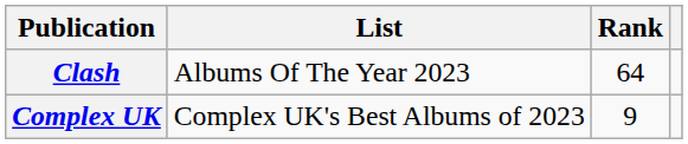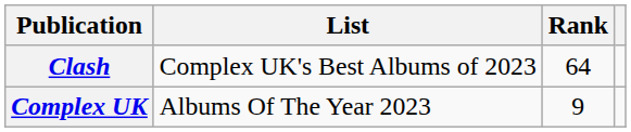 <table class="wikitable sortable plainrowheaders">
 <tr>
 <th scope="col">Publication</th>
 <th scope="col" class="unsortable">List</th>
 <th scope="col">Rank</th>
 <th scope="col" class="unsortable"></th>
 </tr>
 <tr>
 <th scope="row"><em><a href='#'>Clash</a></em></th>
-<td>Albums Of The Year 2023</td>
+<td>Complex UK's Best Albums of 2023</td>
 <td style="text-align: center;">64</td>
 <td style="text-align: center;"></td>
 </tr>
 <tr>
 <th scope="row"><em><a href='#'>Complex UK</a></em></th>
-<td>Complex UK's Best Albums of 2023</td>
+<td>Albums Of The Year 2023</td>
 <td style="text-align: center;">9</td>
 <td style="text-align: center;"></td>
 </tr>
 </table>
